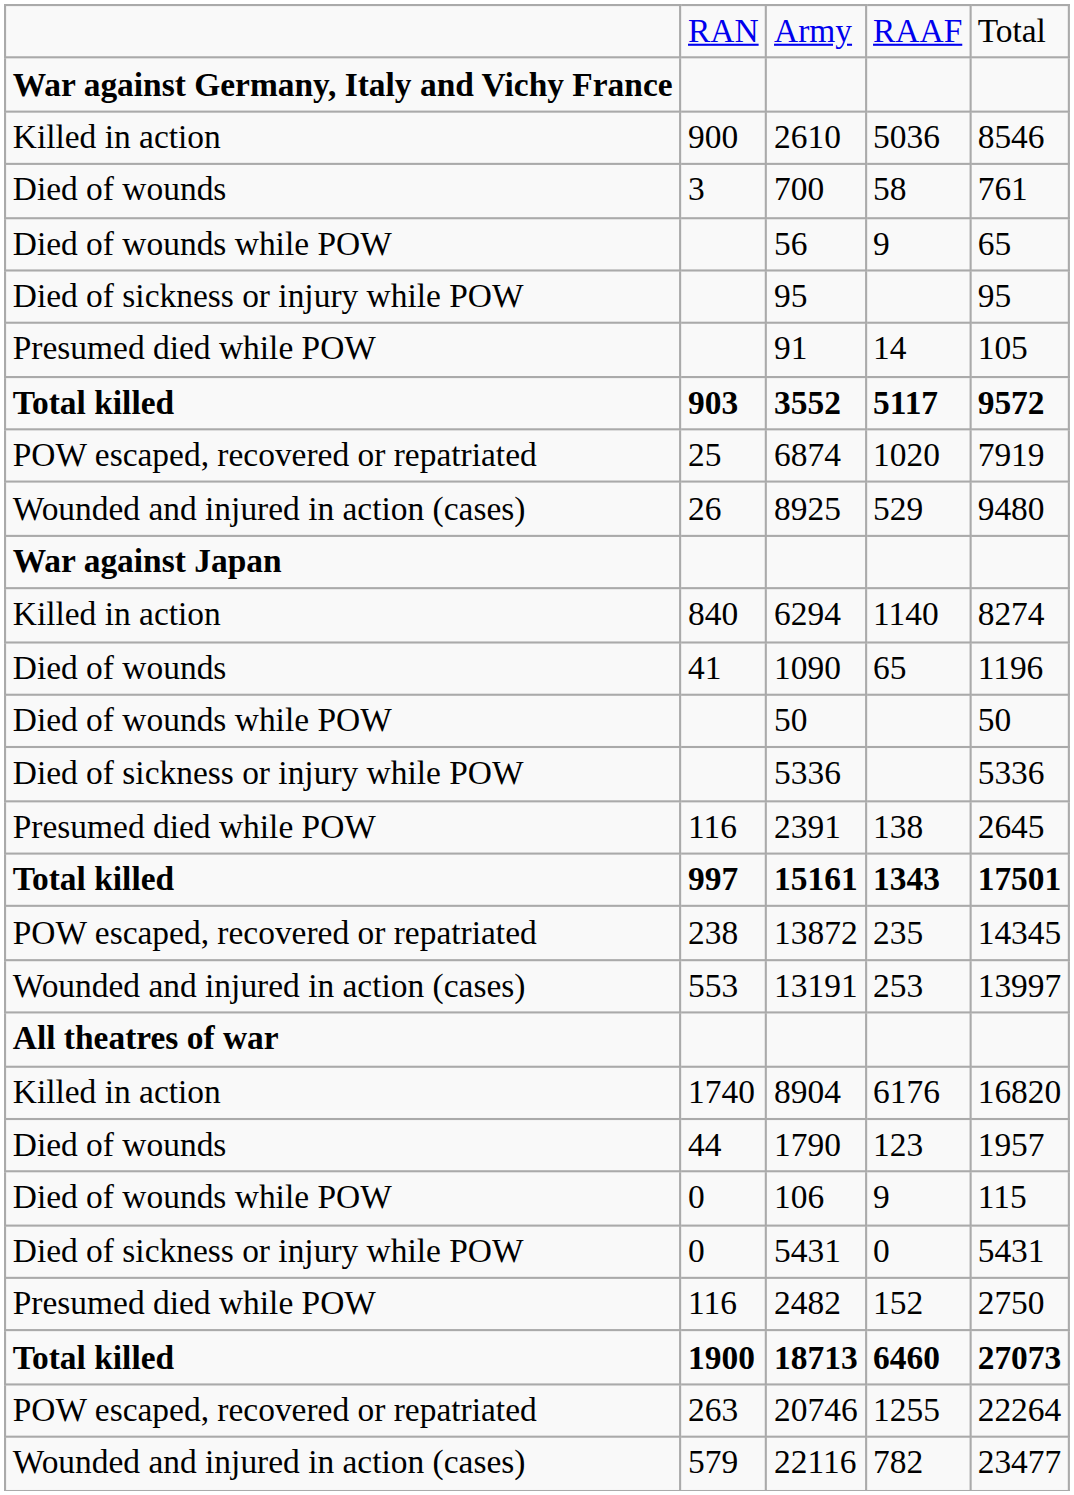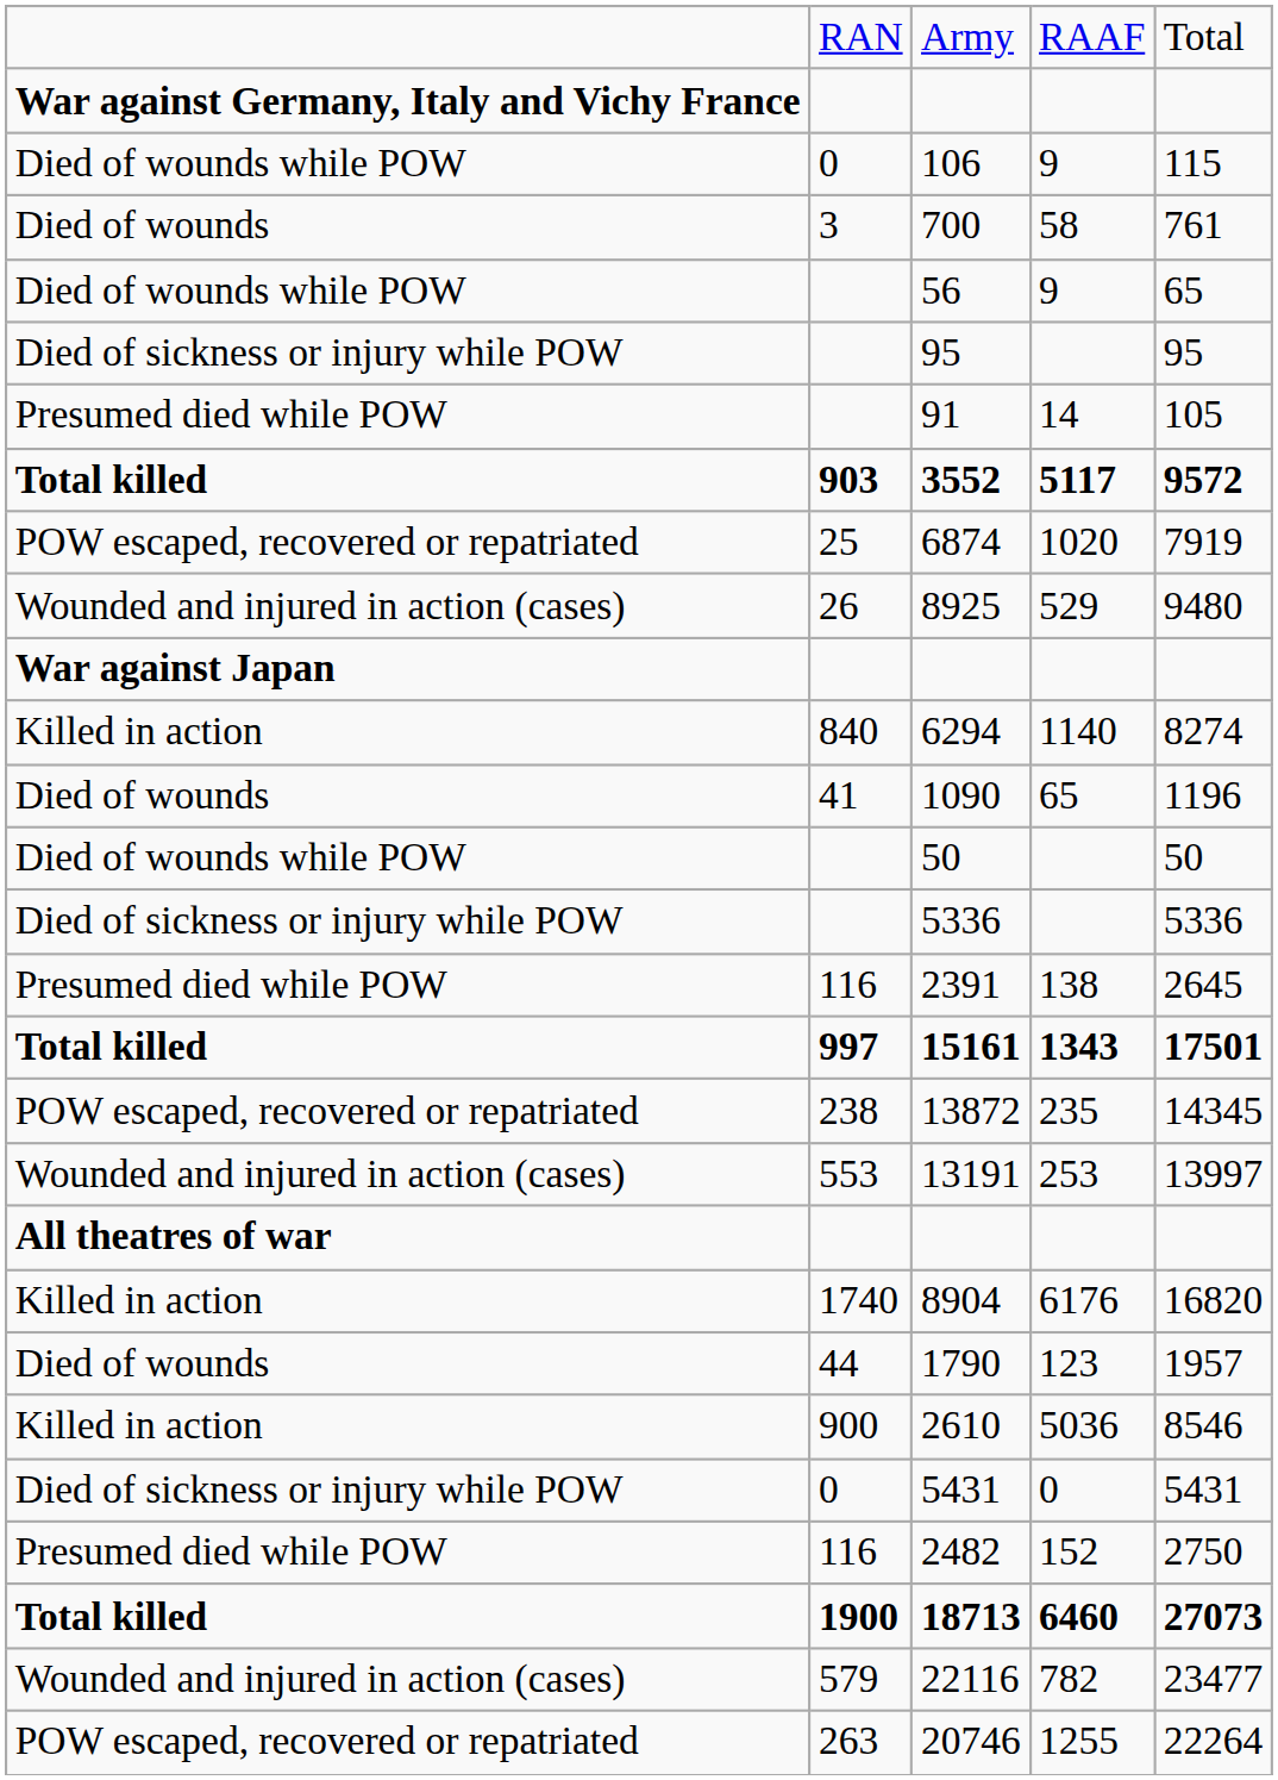 <table class="wikitable">
 <tr>
 <td></td>
 <td><a href='#'>RAN</a></td>
 <td><a href='#'>Army</a></td>
 <td><a href='#'>RAAF</a></td>
 <td>Total</td>
 </tr>
 <tr --->
 <td><strong>War against Germany, Italy and Vichy France</strong></td>
 <td></td>
 <td></td>
 <td></td>
 <td></td>
 </tr>
 <tr --->
-<td>Killed in action</td>
-<td>900</td>
-<td>2610</td>
-<td>5036</td>
-<td>8546</td>
+<td>Died of wounds while POW</td>
+<td>0</td>
+<td>106</td>
+<td>9</td>
+<td>115</td>
 </tr>
 <tr --->
 <td>Died of wounds</td>
 <td>3</td>
 <td>700</td>
 <td>58</td>
 <td>761</td>
 </tr>
 <tr --->
 <td>Died of wounds while POW</td>
 <td></td>
 <td>56</td>
 <td>9</td>
 <td>65</td>
 </tr>
 <tr --->
 <td>Died of sickness or injury while POW</td>
 <td></td>
 <td>95</td>
 <td></td>
 <td>95</td>
 </tr>
 <tr --->
 <td>Presumed died while POW</td>
 <td></td>
 <td>91</td>
 <td>14</td>
 <td>105</td>
 </tr>
 <tr --->
 <td><strong>Total killed</strong></td>
 <td><strong>903</strong></td>
 <td><strong>3552</strong></td>
 <td><strong>5117</strong></td>
 <td><strong>9572</strong></td>
 </tr>
 <tr --->
 <td>POW escaped, recovered or repatriated</td>
 <td>25</td>
 <td>6874</td>
 <td>1020</td>
 <td>7919</td>
 </tr>
 <tr --->
 <td>Wounded and injured in action (cases)</td>
 <td>26</td>
 <td>8925</td>
 <td>529</td>
 <td>9480</td>
 </tr>
 <tr --->
 <td><strong>War against Japan</strong></td>
 <td></td>
 <td></td>
 <td></td>
 <td></td>
 </tr>
 <tr --->
 <td>Killed in action</td>
 <td>840</td>
 <td>6294</td>
 <td>1140</td>
 <td>8274</td>
 </tr>
 <tr --->
 <td>Died of wounds</td>
 <td>41</td>
 <td>1090</td>
 <td>65</td>
 <td>1196</td>
 </tr>
 <tr --->
 <td>Died of wounds while POW</td>
 <td></td>
 <td>50</td>
 <td></td>
 <td>50</td>
 </tr>
 <tr --->
 <td>Died of sickness or injury while POW</td>
 <td></td>
 <td>5336</td>
 <td></td>
 <td>5336</td>
 </tr>
 <tr --->
 <td>Presumed died while POW</td>
 <td>116</td>
 <td>2391</td>
 <td>138</td>
 <td>2645</td>
 </tr>
 <tr --->
 <td><strong>Total killed</strong></td>
 <td><strong>997</strong></td>
 <td><strong>15161</strong></td>
 <td><strong>1343</strong></td>
 <td><strong>17501</strong></td>
 </tr>
 <tr --->
 <td>POW escaped, recovered or repatriated</td>
 <td>238</td>
 <td>13872</td>
 <td>235</td>
 <td>14345</td>
 </tr>
 <tr --->
 <td>Wounded and injured in action (cases)</td>
 <td>553</td>
 <td>13191</td>
 <td>253</td>
 <td>13997</td>
 </tr>
 <tr --->
 <td><strong>All theatres of war</strong></td>
 <td></td>
 <td></td>
 <td></td>
 <td></td>
 </tr>
 <tr --->
 <td>Killed in action</td>
 <td>1740</td>
 <td>8904</td>
 <td>6176</td>
 <td>16820</td>
 </tr>
 <tr --->
 <td>Died of wounds</td>
 <td>44</td>
 <td>1790</td>
 <td>123</td>
 <td>1957</td>
 </tr>
 <tr --->
-<td>Died of wounds while POW</td>
-<td>0</td>
-<td>106</td>
-<td>9</td>
-<td>115</td>
+<td>Killed in action</td>
+<td>900</td>
+<td>2610</td>
+<td>5036</td>
+<td>8546</td>
 </tr>
 <tr --->
 <td>Died of sickness or injury while POW</td>
 <td>0</td>
 <td>5431</td>
 <td>0</td>
 <td>5431</td>
 </tr>
 <tr --->
 <td>Presumed died while POW</td>
 <td>116</td>
 <td>2482</td>
 <td>152</td>
 <td>2750</td>
 </tr>
 <tr --->
 <td><strong>Total killed</strong></td>
 <td><strong>1900</strong></td>
 <td><strong>18713</strong></td>
 <td><strong>6460</strong></td>
 <td><strong>27073</strong></td>
 </tr>
 <tr --->
+<td>Wounded and injured in action (cases)</td>
+<td>579</td>
+<td>22116</td>
+<td>782</td>
+<td>23477</td>
+</tr>
+<tr --->
 <td>POW escaped, recovered or repatriated</td>
 <td>263</td>
 <td>20746</td>
 <td>1255</td>
 <td>22264</td>
 </tr>
 <tr --->
-<td>Wounded and injured in action (cases)</td>
-<td>579</td>
-<td>22116</td>
-<td>782</td>
-<td>23477</td>
-</tr>
-<tr --->
 </tr>
 </table>
